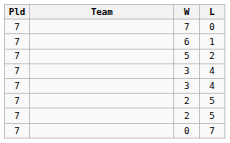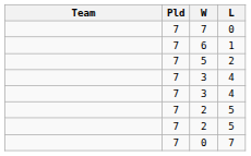 <table class=wikitable style="text-align:center">
 <tr>
+<th width=200>Team</th>
 <th width=30>Pld</th>
-<th width=200>Team</th>
 <th width=30>W</th>
 <th width=30>L</th>
 </tr>
 <tr>
+<td align=left></td>
 <td>7</td>
-<td align=left></td>
 <td>7</td>
 <td>0</td>
 </tr>
 <tr>
+<td align=left></td>
 <td>7</td>
-<td align=left></td>
 <td>6</td>
 <td>1</td>
 </tr>
 <tr>
+<td align=left></td>
 <td>7</td>
-<td align=left></td>
 <td>5</td>
 <td>2</td>
 </tr>
 <tr>
+<td align=left></td>
 <td>7</td>
-<td align=left></td>
 <td>3</td>
 <td>4</td>
 </tr>
 <tr>
+<td align=left></td>
 <td>7</td>
-<td align=left></td>
 <td>3</td>
 <td>4</td>
 </tr>
 <tr>
+<td align=left></td>
 <td>7</td>
-<td align=left></td>
 <td>2</td>
 <td>5</td>
 </tr>
 <tr>
+<td align=left></td>
 <td>7</td>
-<td align=left></td>
 <td>2</td>
 <td>5</td>
 </tr>
 <tr>
+<td align=left></td>
 <td>7</td>
-<td align=left></td>
 <td>0</td>
 <td>7</td>
 </tr>
 </table>
